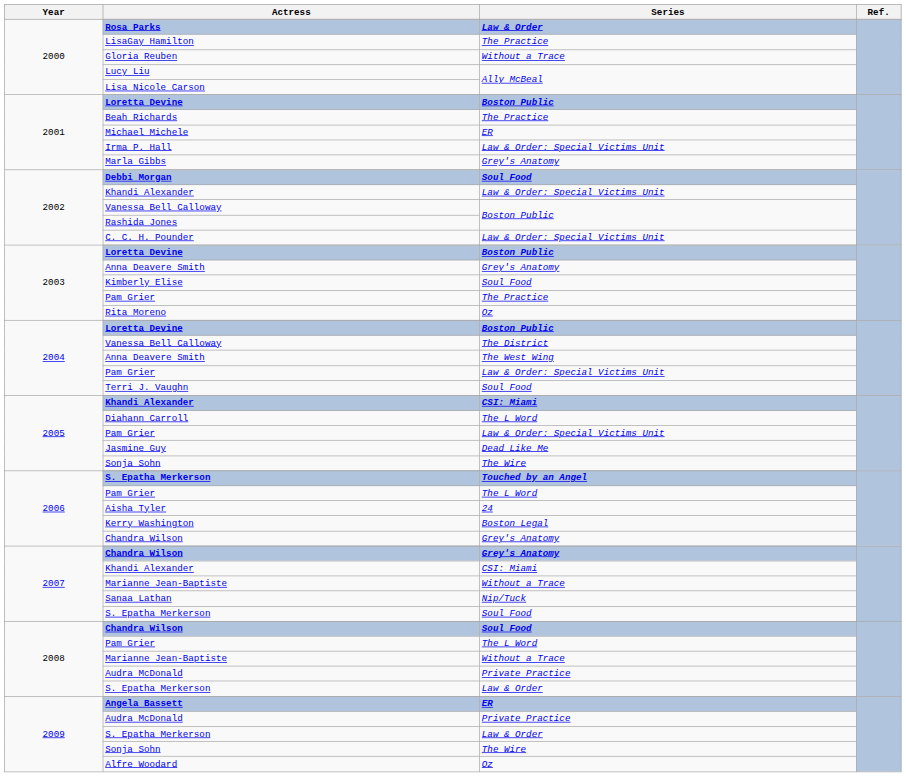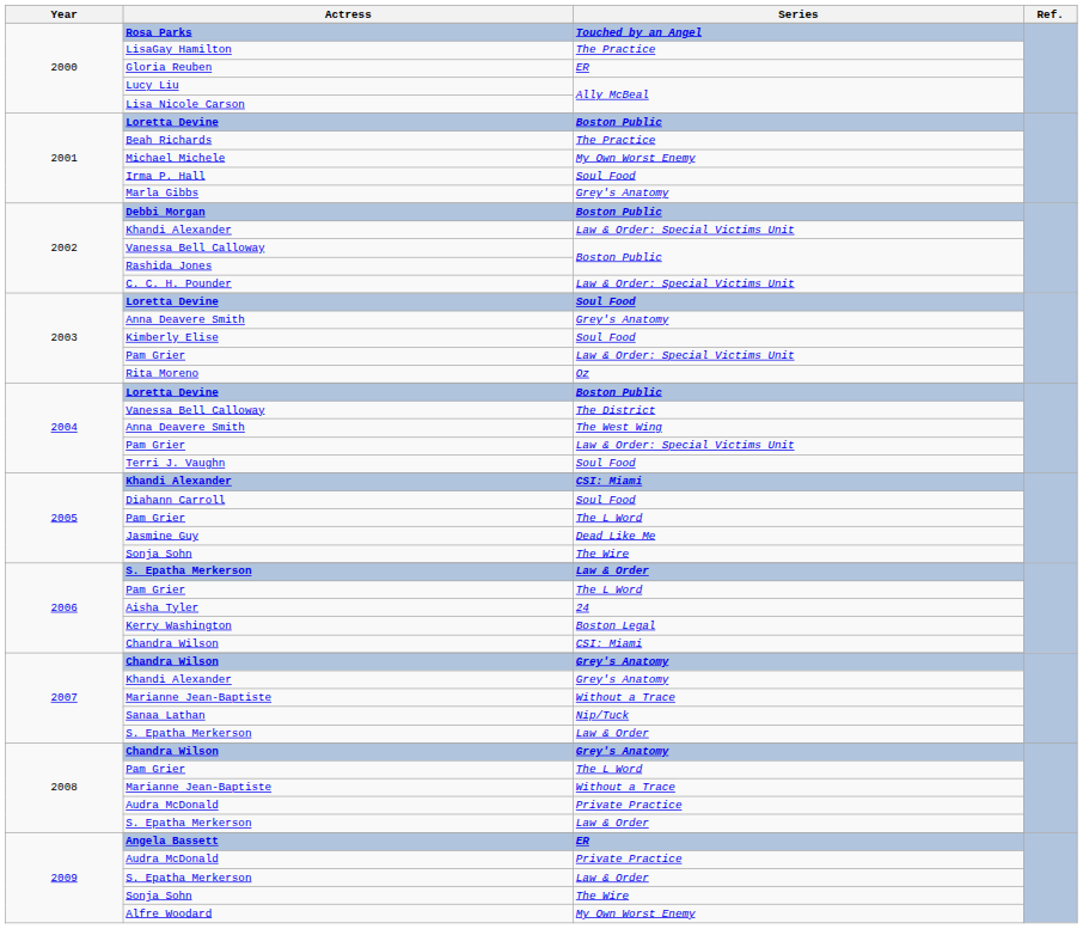 <table class="wikitable" style="width:100%;">
 <tr style="background:#bebebe;">
 <th style="width:11%;">Year</th>
 <th style="width:42%;">Actress</th>
 <th style="width:42%;">Series</th>
 <th style="width:5%;">Ref.</th>
 </tr>
 <tr>
 <td rowspan="6" align="center">2000</td>
 </tr>
 <tr style="background:#B0C4DE">
 <td><strong><a href='#'>Rosa Parks</a></strong></td>
-<td><strong><em><a href='#'>Law & Order</a></em></strong></td>
+<td><strong><em><a href='#'>Touched by an Angel</a></em></strong></td>
 <td rowspan="6" align="center"></td>
 </tr>
 <tr>
 <td><a href='#'>LisaGay Hamilton</a></td>
 <td><em><a href='#'>The Practice</a></em></td>
 </tr>
 <tr>
 <td><a href='#'>Gloria Reuben</a></td>
-<td><em><a href='#'>Without a Trace</a></em></td>
+<td><em><a href='#'>ER</a></em></td>
 </tr>
 <tr>
 <td><a href='#'>Lucy Liu</a></td>
 <td rowspan="2"><em><a href='#'>Ally McBeal</a></em></td>
 </tr>
 <tr>
 <td><a href='#'>Lisa Nicole Carson</a></td>
 </tr>
 <tr>
 <td rowspan="6" align="center">2001</td>
 </tr>
 <tr style="background:#B0C4DE">
 <td><strong><a href='#'>Loretta Devine</a></strong></td>
 <td><strong><em><a href='#'>Boston Public</a></em></strong></td>
 <td rowspan="6" align="center"></td>
 </tr>
 <tr>
 <td><a href='#'>Beah Richards</a></td>
 <td><em><a href='#'>The Practice</a></em></td>
 </tr>
 <tr>
 <td><a href='#'>Michael Michele</a></td>
-<td><em><a href='#'>ER</a></em></td>
+<td><em><a href='#'>My Own Worst Enemy</a></em></td>
 </tr>
 <tr>
 <td><a href='#'>Irma P. Hall</a></td>
-<td><em><a href='#'>Law & Order: Special Victims Unit</a></em></td>
+<td><em><a href='#'>Soul Food</a></em></td>
 </tr>
 <tr>
 <td><a href='#'>Marla Gibbs</a></td>
 <td><em><a href='#'>Grey's Anatomy</a></em></td>
 </tr>
 <tr>
 <td rowspan="6" align="center">2002</td>
 </tr>
 <tr style="background:#B0C4DE">
 <td><strong><a href='#'>Debbi Morgan</a></strong></td>
-<td><strong><em><a href='#'>Soul Food</a></em></strong></td>
+<td><strong><em><a href='#'>Boston Public</a></em></strong></td>
 <td rowspan="6" align="center"></td>
 </tr>
 <tr>
 <td><a href='#'>Khandi Alexander</a></td>
 <td><em><a href='#'>Law & Order: Special Victims Unit</a></em></td>
 </tr>
 <tr>
 <td><a href='#'>Vanessa Bell Calloway</a></td>
 <td rowspan="2"><em><a href='#'>Boston Public</a></em></td>
 </tr>
 <tr>
 <td><a href='#'>Rashida Jones</a></td>
 </tr>
 <tr>
 <td><a href='#'>C. C. H. Pounder</a></td>
 <td><em><a href='#'>Law & Order: Special Victims Unit</a></em></td>
 </tr>
 <tr>
 <td rowspan="6" align="center">2003</td>
 </tr>
 <tr style="background:#B0C4DE">
 <td><strong><a href='#'>Loretta Devine</a></strong></td>
-<td><strong><em><a href='#'>Boston Public</a></em></strong></td>
+<td><strong><em><a href='#'>Soul Food</a></em></strong></td>
 <td rowspan="6" align="center"></td>
 </tr>
 <tr>
 <td><a href='#'>Anna Deavere Smith</a></td>
 <td><em><a href='#'>Grey's Anatomy</a></em></td>
 </tr>
 <tr>
 <td><a href='#'>Kimberly Elise</a></td>
 <td><em><a href='#'>Soul Food</a></em></td>
 </tr>
 <tr>
 <td><a href='#'>Pam Grier</a></td>
-<td><em><a href='#'>The Practice</a></em></td>
+<td><em><a href='#'>Law & Order: Special Victims Unit</a></em></td>
 </tr>
 <tr>
 <td><a href='#'>Rita Moreno</a></td>
 <td><em><a href='#'>Oz</a></em></td>
 </tr>
 <tr>
 <td rowspan="6" align="center"><a href='#'>2004</a></td>
 </tr>
 <tr style="background:#B0C4DE">
 <td><strong><a href='#'>Loretta Devine</a></strong></td>
 <td><strong><em><a href='#'>Boston Public</a></em></strong></td>
 <td rowspan="6" align="center"></td>
 </tr>
 <tr>
 <td><a href='#'>Vanessa Bell Calloway</a></td>
 <td><em><a href='#'>The District</a></em></td>
 </tr>
 <tr>
 <td><a href='#'>Anna Deavere Smith</a></td>
 <td><em><a href='#'>The West Wing</a></em></td>
 </tr>
 <tr>
 <td><a href='#'>Pam Grier</a></td>
 <td><em><a href='#'>Law & Order: Special Victims Unit</a></em></td>
 </tr>
 <tr>
 <td><a href='#'>Terri J. Vaughn</a></td>
 <td><em><a href='#'>Soul Food</a></em></td>
 </tr>
 <tr>
 <td rowspan="6" align="center"><a href='#'>2005</a></td>
 </tr>
 <tr style="background:#B0C4DE">
 <td><strong><a href='#'>Khandi Alexander</a></strong></td>
 <td><strong><em><a href='#'>CSI: Miami</a></em></strong></td>
 <td rowspan="6" align="center"></td>
 </tr>
 <tr>
 <td><a href='#'>Diahann Carroll</a></td>
-<td><em><a href='#'>The L Word</a></em></td>
+<td><em><a href='#'>Soul Food</a></em></td>
 </tr>
 <tr>
 <td><a href='#'>Pam Grier</a></td>
-<td><em><a href='#'>Law & Order: Special Victims Unit</a></em></td>
+<td><em><a href='#'>The L Word</a></em></td>
 </tr>
 <tr>
 <td><a href='#'>Jasmine Guy</a></td>
 <td><em><a href='#'>Dead Like Me</a></em></td>
 </tr>
 <tr>
 <td><a href='#'>Sonja Sohn</a></td>
 <td><em><a href='#'>The Wire</a></em></td>
 </tr>
 <tr>
 <td rowspan="6" align="center"><a href='#'>2006</a></td>
 </tr>
 <tr style="background:#B0C4DE">
 <td><strong><a href='#'>S. Epatha Merkerson</a></strong></td>
-<td><strong><em><a href='#'>Touched by an Angel</a></em></strong></td>
+<td><strong><em><a href='#'>Law & Order</a></em></strong></td>
 <td rowspan="6" align="center"></td>
 </tr>
 <tr>
 <td><a href='#'>Pam Grier</a></td>
 <td><em><a href='#'>The L Word</a></em></td>
 </tr>
 <tr>
 <td><a href='#'>Aisha Tyler</a></td>
 <td><em><a href='#'>24</a></em></td>
 </tr>
 <tr>
 <td><a href='#'>Kerry Washington</a></td>
 <td><em><a href='#'>Boston Legal</a></em></td>
 </tr>
 <tr>
 <td><a href='#'>Chandra Wilson</a></td>
-<td><em><a href='#'>Grey's Anatomy</a></em></td>
+<td><em><a href='#'>CSI: Miami</a></em></td>
 </tr>
 <tr>
 <td rowspan="6" align="center"><a href='#'>2007</a></td>
 </tr>
 <tr style="background:#B0C4DE">
 <td><strong><a href='#'>Chandra Wilson</a></strong></td>
 <td><strong><em><a href='#'>Grey's Anatomy</a></em></strong></td>
 <td rowspan="6" align="center"></td>
 </tr>
 <tr>
 <td><a href='#'>Khandi Alexander</a></td>
-<td><em><a href='#'>CSI: Miami</a></em></td>
+<td><em><a href='#'>Grey's Anatomy</a></em></td>
 </tr>
 <tr>
 <td><a href='#'>Marianne Jean-Baptiste</a></td>
 <td><em><a href='#'>Without a Trace</a></em></td>
 </tr>
 <tr>
 <td><a href='#'>Sanaa Lathan</a></td>
 <td><em><a href='#'>Nip/Tuck</a></em></td>
 </tr>
 <tr>
 <td><a href='#'>S. Epatha Merkerson</a></td>
-<td><em><a href='#'>Soul Food</a></em></td>
+<td><em><a href='#'>Law & Order</a></em></td>
 </tr>
 <tr>
 <td rowspan="6" align="center">2008</td>
 </tr>
 <tr style="background:#B0C4DE">
 <td><strong><a href='#'>Chandra Wilson</a></strong></td>
-<td><strong><em><a href='#'>Soul Food</a></em></strong></td>
+<td><strong><em><a href='#'>Grey's Anatomy</a></em></strong></td>
 <td rowspan="6" align="center"></td>
 </tr>
 <tr>
 <td><a href='#'>Pam Grier</a></td>
 <td><em><a href='#'>The L Word</a></em></td>
 </tr>
 <tr>
 <td><a href='#'>Marianne Jean-Baptiste</a></td>
 <td><em><a href='#'>Without a Trace</a></em></td>
 </tr>
 <tr>
 <td><a href='#'>Audra McDonald</a></td>
 <td><em><a href='#'>Private Practice</a></em></td>
 </tr>
 <tr>
 <td><a href='#'>S. Epatha Merkerson</a></td>
 <td><em><a href='#'>Law & Order</a></em></td>
 </tr>
 <tr>
 <td rowspan="6" align="center"><a href='#'>2009</a></td>
 </tr>
 <tr style="background:#B0C4DE">
 <td><strong><a href='#'>Angela Bassett</a></strong></td>
 <td><strong><em><a href='#'>ER</a></em></strong></td>
 <td rowspan="6" align="center"></td>
 </tr>
 <tr>
 <td><a href='#'>Audra McDonald</a></td>
 <td><em><a href='#'>Private Practice</a></em></td>
 </tr>
 <tr>
 <td><a href='#'>S. Epatha Merkerson</a></td>
 <td><em><a href='#'>Law & Order</a></em></td>
 </tr>
 <tr>
 <td><a href='#'>Sonja Sohn</a></td>
 <td><em><a href='#'>The Wire</a></em></td>
 </tr>
 <tr>
 <td><a href='#'>Alfre Woodard</a></td>
-<td><em><a href='#'>Oz</a></em></td>
+<td><em><a href='#'>My Own Worst Enemy</a></em></td>
 </tr>
 </table>
